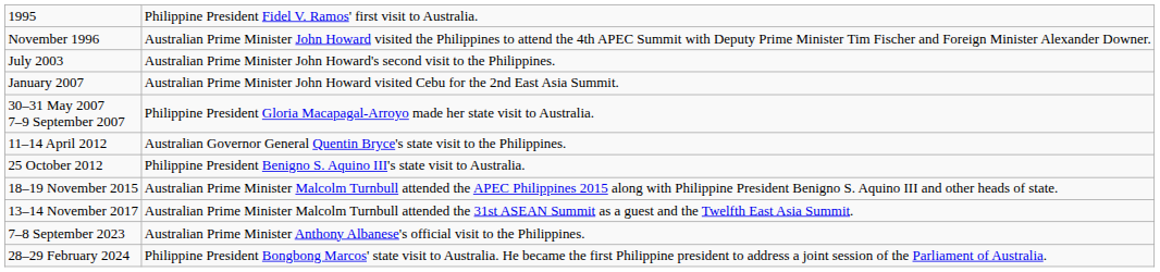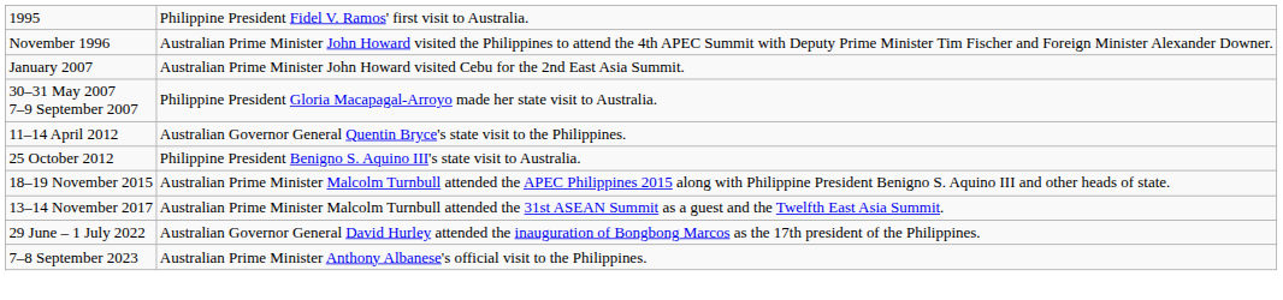 <table class="wikitable">
 <tr>
 <td>1995</td>
 <td>Philippine President <a href='#'>Fidel V. Ramos</a>' first visit to Australia.</td>
 </tr>
 <tr>
 <td>November 1996</td>
 <td>Australian Prime Minister <a href='#'>John Howard</a> visited the Philippines to attend the 4th APEC Summit with Deputy Prime Minister Tim Fischer and Foreign Minister Alexander Downer.</td>
-</tr>
-<tr>
-<td>July 2003</td>
-<td>Australian Prime Minister John Howard's second visit to the Philippines.</td>
 </tr>
 <tr>
 <td>January 2007</td>
 <td>Australian Prime Minister John Howard visited Cebu for the 2nd East Asia Summit.</td>
 </tr>
 <tr>
 <td>30–31 May 2007<br>7–9 September 2007</td>
 <td>Philippine President <a href='#'>Gloria Macapagal-Arroyo</a> made her state visit to Australia.</td>
 </tr>
 <tr>
 <td>11–14 April 2012</td>
 <td>Australian Governor General <a href='#'>Quentin Bryce</a>'s state visit to the Philippines.</td>
 </tr>
 <tr>
 <td>25 October 2012</td>
 <td>Philippine President <a href='#'>Benigno S. Aquino III</a>'s state visit to Australia.</td>
 </tr>
 <tr>
 <td>18–19 November 2015</td>
 <td>Australian Prime Minister <a href='#'>Malcolm Turnbull</a> attended the <a href='#'>APEC Philippines 2015</a> along with Philippine President Benigno S. Aquino III and other heads of state.</td>
 </tr>
 <tr>
 <td>13–14 November 2017</td>
 <td>Australian Prime Minister Malcolm Turnbull attended the <a href='#'>31st ASEAN Summit</a> as a guest and the <a href='#'>Twelfth East Asia Summit</a>.</td>
 </tr>
 <tr>
+<td>29 June – 1 July 2022</td>
+<td>Australian Governor General <a href='#'>David Hurley</a> attended the <a href='#'>inauguration of Bongbong Marcos</a> as the 17th president of the Philippines.</td>
+</tr>
+<tr>
 <td>7–8 September 2023</td>
 <td>Australian Prime Minister <a href='#'>Anthony Albanese</a>'s official visit to the Philippines.</td>
 </tr>
-<tr>
-<td>28–29 February 2024</td>
-<td>Philippine President <a href='#'>Bongbong Marcos</a>' state visit to Australia. He became the first Philippine president to address a joint session of the <a href='#'>Parliament of Australia</a>.</td>
-</tr>
 </table>
